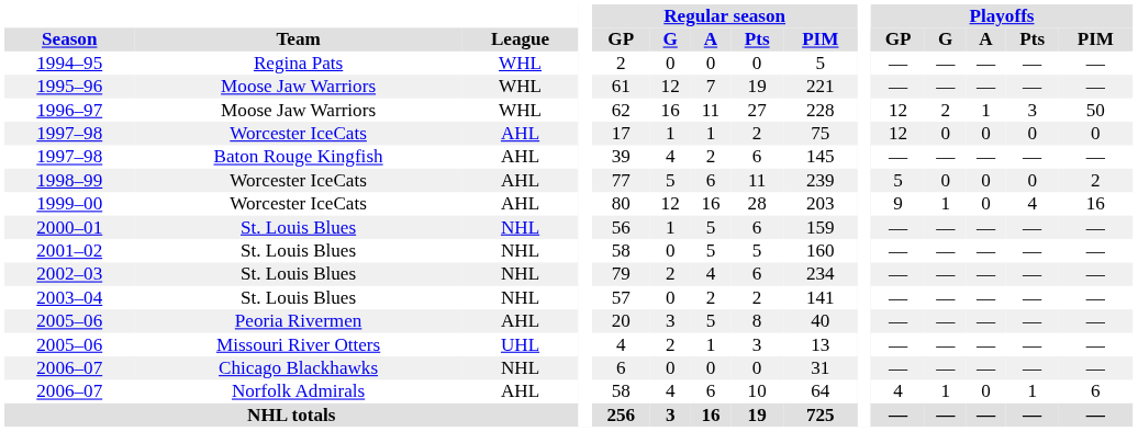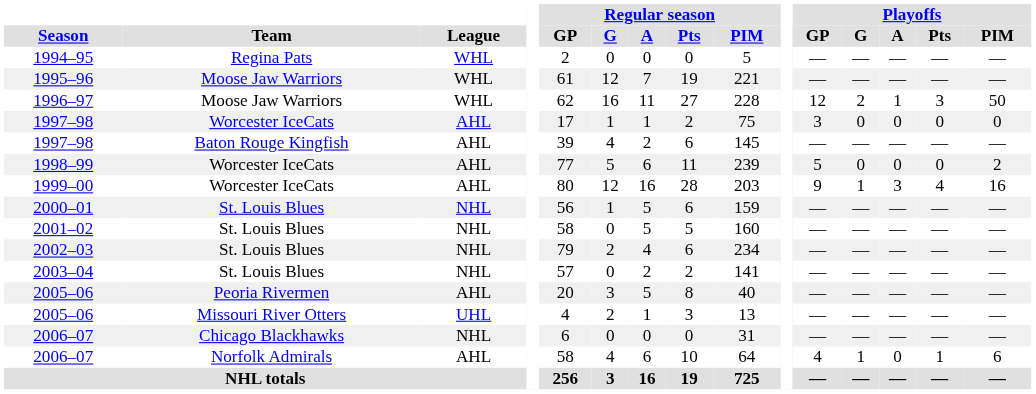 <table border="0" cellpadding="1" cellspacing="0" style="text-align:center; width:60em">
 <tr bgcolor="#e0e0e0">
 <th colspan="3" bgcolor="#ffffff"> </th>
 <th rowspan="99" bgcolor="#ffffff"> </th>
 <th colspan="5"><a href='#'>Regular season</a></th>
 <th rowspan="99" bgcolor="#ffffff"> </th>
 <th colspan="5"><a href='#'>Playoffs</a></th>
 </tr>
 <tr bgcolor="#e0e0e0">
 <th><a href='#'>Season</a></th>
 <th>Team</th>
 <th>League</th>
 <th>GP</th>
 <th><a href='#'>G</a></th>
 <th><a href='#'>A</a></th>
 <th><a href='#'>Pts</a></th>
 <th><a href='#'>PIM</a></th>
 <th>GP</th>
 <th>G</th>
 <th>A</th>
 <th>Pts</th>
 <th>PIM</th>
 </tr>
 <tr>
 <td><a href='#'>1994–95</a></td>
 <td><a href='#'>Regina Pats</a></td>
 <td><a href='#'>WHL</a></td>
 <td>2</td>
 <td>0</td>
 <td>0</td>
 <td>0</td>
 <td>5</td>
 <td>—</td>
 <td>—</td>
 <td>—</td>
 <td>—</td>
 <td>—</td>
 </tr>
 <tr bgcolor="#f0f0f0">
 <td><a href='#'>1995–96</a></td>
 <td><a href='#'>Moose Jaw Warriors</a></td>
 <td>WHL</td>
 <td>61</td>
 <td>12</td>
 <td>7</td>
 <td>19</td>
 <td>221</td>
 <td>—</td>
 <td>—</td>
 <td>—</td>
 <td>—</td>
 <td>—</td>
 </tr>
 <tr>
 <td><a href='#'>1996–97</a></td>
 <td>Moose Jaw Warriors</td>
 <td>WHL</td>
 <td>62</td>
 <td>16</td>
 <td>11</td>
 <td>27</td>
 <td>228</td>
 <td>12</td>
 <td>2</td>
 <td>1</td>
 <td>3</td>
 <td>50</td>
 </tr>
 <tr bgcolor="#f0f0f0">
 <td><a href='#'>1997–98</a></td>
 <td><a href='#'>Worcester IceCats</a></td>
 <td><a href='#'>AHL</a></td>
 <td>17</td>
 <td>1</td>
 <td>1</td>
 <td>2</td>
 <td>75</td>
-<td>12</td>
+<td>3</td>
 <td>0</td>
 <td>0</td>
 <td>0</td>
 <td>0</td>
 </tr>
 <tr>
 <td><a href='#'>1997–98</a></td>
 <td><a href='#'>Baton Rouge Kingfish</a></td>
 <td>AHL</td>
 <td>39</td>
 <td>4</td>
 <td>2</td>
 <td>6</td>
 <td>145</td>
 <td>—</td>
 <td>—</td>
 <td>—</td>
 <td>—</td>
 <td>—</td>
 </tr>
 <tr bgcolor="#f0f0f0">
 <td><a href='#'>1998–99</a></td>
 <td>Worcester IceCats</td>
 <td>AHL</td>
 <td>77</td>
 <td>5</td>
 <td>6</td>
 <td>11</td>
 <td>239</td>
 <td>5</td>
 <td>0</td>
 <td>0</td>
 <td>0</td>
 <td>2</td>
 </tr>
 <tr>
 <td><a href='#'>1999–00</a></td>
 <td>Worcester IceCats</td>
 <td>AHL</td>
 <td>80</td>
 <td>12</td>
 <td>16</td>
 <td>28</td>
 <td>203</td>
 <td>9</td>
 <td>1</td>
-<td>0</td>
+<td>3</td>
 <td>4</td>
 <td>16</td>
 </tr>
 <tr bgcolor="#f0f0f0">
 <td><a href='#'>2000–01</a></td>
 <td><a href='#'>St. Louis Blues</a></td>
 <td><a href='#'>NHL</a></td>
 <td>56</td>
 <td>1</td>
 <td>5</td>
 <td>6</td>
 <td>159</td>
 <td>—</td>
 <td>—</td>
 <td>—</td>
 <td>—</td>
 <td>—</td>
 </tr>
 <tr>
 <td><a href='#'>2001–02</a></td>
 <td>St. Louis Blues</td>
 <td>NHL</td>
 <td>58</td>
 <td>0</td>
 <td>5</td>
 <td>5</td>
 <td>160</td>
 <td>—</td>
 <td>—</td>
 <td>—</td>
 <td>—</td>
 <td>—</td>
 </tr>
 <tr bgcolor="#f0f0f0">
 <td><a href='#'>2002–03</a></td>
 <td>St. Louis Blues</td>
 <td>NHL</td>
 <td>79</td>
 <td>2</td>
 <td>4</td>
 <td>6</td>
 <td>234</td>
 <td>—</td>
 <td>—</td>
 <td>—</td>
 <td>—</td>
 <td>—</td>
 </tr>
 <tr>
 <td><a href='#'>2003–04</a></td>
 <td>St. Louis Blues</td>
 <td>NHL</td>
 <td>57</td>
 <td>0</td>
 <td>2</td>
 <td>2</td>
 <td>141</td>
 <td>—</td>
 <td>—</td>
 <td>—</td>
 <td>—</td>
 <td>—</td>
 </tr>
 <tr bgcolor="#f0f0f0">
 <td><a href='#'>2005–06</a></td>
 <td><a href='#'>Peoria Rivermen</a></td>
 <td>AHL</td>
 <td>20</td>
 <td>3</td>
 <td>5</td>
 <td>8</td>
 <td>40</td>
 <td>—</td>
 <td>—</td>
 <td>—</td>
 <td>—</td>
 <td>—</td>
 </tr>
 <tr>
 <td><a href='#'>2005–06</a></td>
 <td><a href='#'>Missouri River Otters</a></td>
 <td><a href='#'>UHL</a></td>
 <td>4</td>
 <td>2</td>
 <td>1</td>
 <td>3</td>
 <td>13</td>
 <td>—</td>
 <td>—</td>
 <td>—</td>
 <td>—</td>
 <td>—</td>
 </tr>
 <tr bgcolor="#f0f0f0">
 <td><a href='#'>2006–07</a></td>
 <td><a href='#'>Chicago Blackhawks</a></td>
 <td>NHL</td>
 <td>6</td>
 <td>0</td>
 <td>0</td>
 <td>0</td>
 <td>31</td>
 <td>—</td>
 <td>—</td>
 <td>—</td>
 <td>—</td>
 <td>—</td>
 </tr>
 <tr>
 <td><a href='#'>2006–07</a></td>
 <td><a href='#'>Norfolk Admirals</a></td>
 <td>AHL</td>
 <td>58</td>
 <td>4</td>
 <td>6</td>
 <td>10</td>
 <td>64</td>
 <td>4</td>
 <td>1</td>
 <td>0</td>
 <td>1</td>
 <td>6</td>
 </tr>
 <tr>
 </tr>
 <tr ALIGN="center" bgcolor="#e0e0e0">
 <th colspan="3">NHL totals</th>
 <th ALIGN="center">256</th>
 <th ALIGN="center">3</th>
 <th ALIGN="center">16</th>
 <th ALIGN="center">19</th>
 <th ALIGN="center">725</th>
 <th ALIGN="center">—</th>
 <th ALIGN="center">—</th>
 <th ALIGN="center">—</th>
 <th ALIGN="center">—</th>
 <th ALIGN="center">—</th>
 </tr>
 </table>
